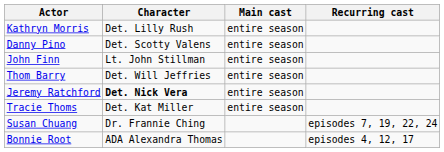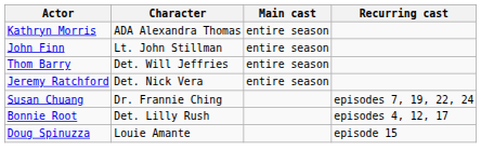 <table class="wikitable sortable" border="1">
 <tr>
 <th>Actor</th>
 <th>Character</th>
 <th>Main cast</th>
 <th>Recurring cast</th>
 </tr>
 <tr>
 <td><a href='#'>Kathryn Morris</a></td>
-<td>Det. Lilly Rush</td>
-<td>entire season</td>
-<td></td>
-</tr>
-<tr>
-<td><a href='#'>Danny Pino</a></td>
-<td>Det. Scotty Valens</td>
+<td>ADA Alexandra Thomas</td>
 <td>entire season</td>
 <td></td>
 </tr>
 <tr>
 <td><a href='#'>John Finn</a></td>
 <td>Lt. John Stillman</td>
 <td>entire season</td>
 <td></td>
 </tr>
 <tr>
 <td><a href='#'>Thom Barry</a></td>
 <td>Det. Will Jeffries</td>
 <td>entire season</td>
 <td></td>
 </tr>
 <tr>
 <td><a href='#'>Jeremy Ratchford</a></td>
-<td><strong>Det. Nick Vera</strong></td>
-<td>entire season</td>
-<td></td>
-</tr>
-<tr>
-<td><a href='#'>Tracie Thoms</a></td>
-<td>Det. Kat Miller</td>
+<td>Det. Nick Vera</td>
 <td>entire season</td>
 <td></td>
 </tr>
 <tr>
 <td><a href='#'>Susan Chuang</a></td>
 <td>Dr. Frannie Ching</td>
 <td></td>
 <td>episodes 7, 19, 22, 24</td>
 </tr>
 <tr>
 <td><a href='#'>Bonnie Root</a></td>
-<td>ADA Alexandra Thomas</td>
+<td>Det. Lilly Rush</td>
 <td></td>
 <td>episodes 4, 12, 17</td>
 </tr>
+<tr>
+<td><a href='#'>Doug Spinuzza</a></td>
+<td>Louie Amante</td>
+<td></td>
+<td>episode 15</td>
+</tr>
 </table>
